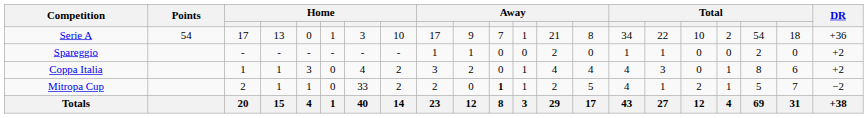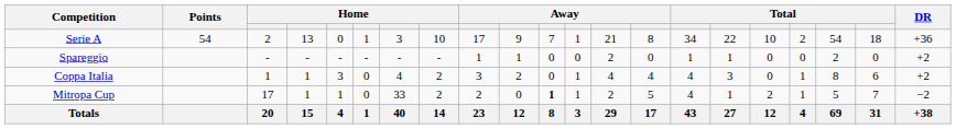 <table class="wikitable" style="width:100%;margin:auto;clear:both;text-align:center;">
 <tr>
 <th rowspan="2">Competition</th>
 <th rowspan="2">Points</th>
 <th colspan="6">Home</th>
 <th colspan="6">Away</th>
 <th colspan="6">Total</th>
 <th rowspan="2"><a href='#'>DR</a></th>
 </tr>
 <tr>
 <th></th>
 <th></th>
 <th></th>
 <th></th>
 <th></th>
 <th></th>
 <th></th>
 <th></th>
 <th></th>
 <th></th>
 <th></th>
 <th></th>
 <th></th>
 <th></th>
 <th></th>
 <th></th>
 <th></th>
 <th></th>
 </tr>
 <tr>
 <td><a href='#'>Serie A</a></td>
 <td>54</td>
-<td>17</td>
+<td>2</td>
 <td>13</td>
 <td>0</td>
 <td>1</td>
 <td>3</td>
 <td>10</td>
 <td>17</td>
 <td>9</td>
 <td>7</td>
 <td>1</td>
 <td>21</td>
 <td>8</td>
 <td>34</td>
 <td>22</td>
 <td>10</td>
 <td>2</td>
 <td>54</td>
 <td>18</td>
 <td>+36</td>
 </tr>
 <tr>
 <td><a href='#'>Spareggio</a></td>
 <td></td>
 <td>-</td>
 <td>-</td>
 <td>-</td>
 <td>-</td>
 <td>-</td>
 <td>-</td>
 <td>1</td>
 <td>1</td>
 <td>0</td>
 <td>0</td>
 <td>2</td>
 <td>0</td>
 <td>1</td>
 <td>1</td>
 <td>0</td>
 <td>0</td>
 <td>2</td>
 <td>0</td>
 <td>+2</td>
 </tr>
 <tr>
 <td><a href='#'>Coppa Italia</a></td>
 <td></td>
 <td>1</td>
 <td>1</td>
 <td>3</td>
 <td>0</td>
 <td>4</td>
 <td>2</td>
 <td>3</td>
 <td>2</td>
 <td>0</td>
 <td>1</td>
 <td>4</td>
 <td>4</td>
 <td>4</td>
 <td>3</td>
 <td>0</td>
 <td>1</td>
 <td>8</td>
 <td>6</td>
 <td>+2</td>
 </tr>
 <tr>
 <td><a href='#'>Mitropa Cup</a></td>
 <td></td>
-<td>2</td>
+<td>17</td>
 <td>1</td>
 <td>1</td>
 <td>0</td>
 <td>33</td>
 <td>2</td>
 <td>2</td>
 <td>0</td>
 <td><strong>1</strong></td>
 <td>1</td>
 <td>2</td>
 <td>5</td>
 <td>4</td>
 <td>1</td>
 <td>2</td>
 <td>1</td>
 <td>5</td>
 <td>7</td>
 <td>−2</td>
 </tr>
 <tr>
 <th>Totals</th>
 <th></th>
 <th>20</th>
 <th>15</th>
 <th>4</th>
 <th>1</th>
 <th>40</th>
 <th>14</th>
 <th>23</th>
 <th>12</th>
 <th>8</th>
 <th>3</th>
 <th>29</th>
 <th>17</th>
 <th>43</th>
 <th>27</th>
 <th>12</th>
 <th>4</th>
 <th>69</th>
 <th>31</th>
 <th>+38</th>
 </tr>
 </table>
